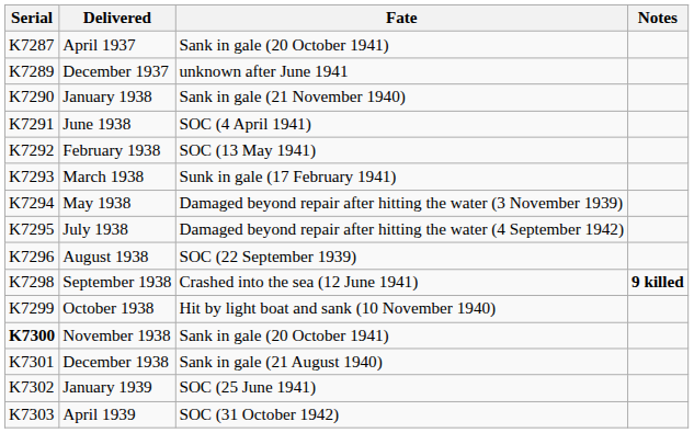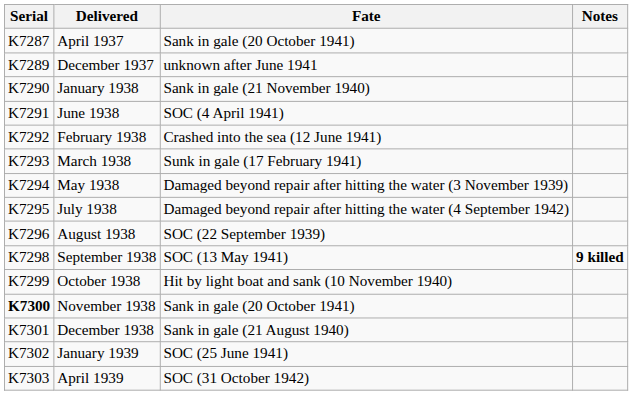 <table class="wikitable">
 <tr>
 <th>Serial</th>
 <th>Delivered</th>
 <th>Fate</th>
 <th>Notes</th>
 </tr>
 <tr>
 <td>K7287</td>
 <td>April 1937</td>
 <td>Sank in gale (20 October 1941)</td>
 <td></td>
 </tr>
 <tr>
 <td>K7289</td>
 <td>December 1937</td>
 <td>unknown after June 1941</td>
 <td></td>
 </tr>
 <tr>
 <td>K7290</td>
 <td>January 1938</td>
 <td>Sank in gale (21 November 1940)</td>
 <td></td>
 </tr>
 <tr>
 <td>K7291</td>
 <td>June 1938</td>
 <td>SOC (4 April 1941)</td>
 <td></td>
 </tr>
 <tr>
 <td>K7292</td>
 <td>February 1938</td>
-<td>SOC (13 May 1941)</td>
+<td>Crashed into the sea (12 June 1941)</td>
 <td></td>
 </tr>
 <tr>
 <td>K7293</td>
 <td>March 1938</td>
 <td>Sunk in gale (17 February 1941)</td>
 <td></td>
 </tr>
 <tr>
 <td>K7294</td>
 <td>May 1938</td>
 <td>Damaged beyond repair after hitting the water (3 November 1939)</td>
 <td></td>
 </tr>
 <tr>
 <td>K7295</td>
 <td>July 1938</td>
 <td>Damaged beyond repair after hitting the water (4 September 1942)</td>
 <td></td>
 </tr>
 <tr>
 <td>K7296</td>
 <td>August 1938</td>
 <td>SOC (22 September 1939)</td>
 <td></td>
 </tr>
 <tr>
 <td>K7298</td>
 <td>September 1938</td>
-<td>Crashed into the sea (12 June 1941)</td>
+<td>SOC (13 May 1941)</td>
 <td><strong>9 killed</strong></td>
 </tr>
 <tr>
 <td>K7299</td>
 <td>October 1938</td>
 <td>Hit by light boat and sank (10 November 1940)</td>
 <td></td>
 </tr>
 <tr>
 <td><strong>K7300</strong></td>
 <td>November 1938</td>
 <td>Sank in gale (20 October 1941)</td>
 <td></td>
 </tr>
 <tr>
 <td>K7301</td>
 <td>December 1938</td>
 <td>Sank in gale (21 August 1940)</td>
 <td></td>
 </tr>
 <tr>
 <td>K7302</td>
 <td>January 1939</td>
 <td>SOC (25 June 1941)</td>
 <td></td>
 </tr>
 <tr>
 <td>K7303</td>
 <td>April 1939</td>
 <td>SOC (31 October 1942)</td>
 <td></td>
 </tr>
 </table>
